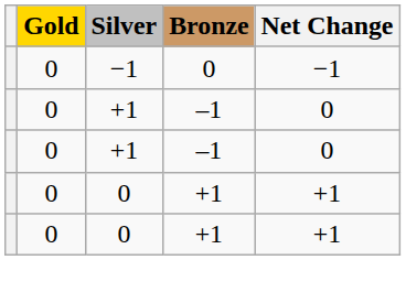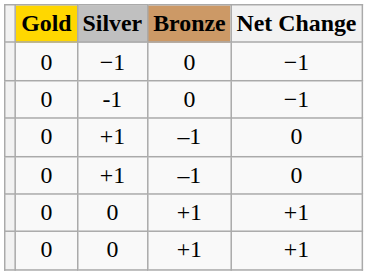 <table class="wikitable plainrowheaders sortable" style="text-align:center">
 <tr>
 <th></th>
 <th style="background-color:gold">Gold</th>
 <th style="background-color:silver">Silver</th>
 <th style="background-color:#c96">Bronze</th>
 <th>Net Change</th>
 </tr>
 <tr>
 <th scope="row" style="text-align:center"></th>
 <td>0</td>
 <td>−1</td>
+<td>0</td>
+<td>−1</td>
+</tr>
+<tr>
+<th scope="row" style="text-align:center"></th>
+<td>0</td>
+<td>-1</td>
 <td>0</td>
 <td>−1</td>
 </tr>
 <tr>
 <th scope="row" style="text-align:center"></th>
 <td>0</td>
 <td>+1</td>
 <td>–1</td>
 <td>0</td>
 </tr>
 <tr>
 <th scope="row" style="text-align:center"></th>
 <td>0</td>
 <td>+1</td>
 <td>–1</td>
 <td>0</td>
 </tr>
 <tr>
 <th scope="row" style="text-align:center"></th>
 <td>0</td>
 <td>0</td>
 <td>+1</td>
 <td>+1</td>
 </tr>
 <tr>
 <th scope="row" style="text-align:center"></th>
 <td>0</td>
 <td>0</td>
 <td>+1</td>
 <td>+1</td>
 </tr>
 </table>
